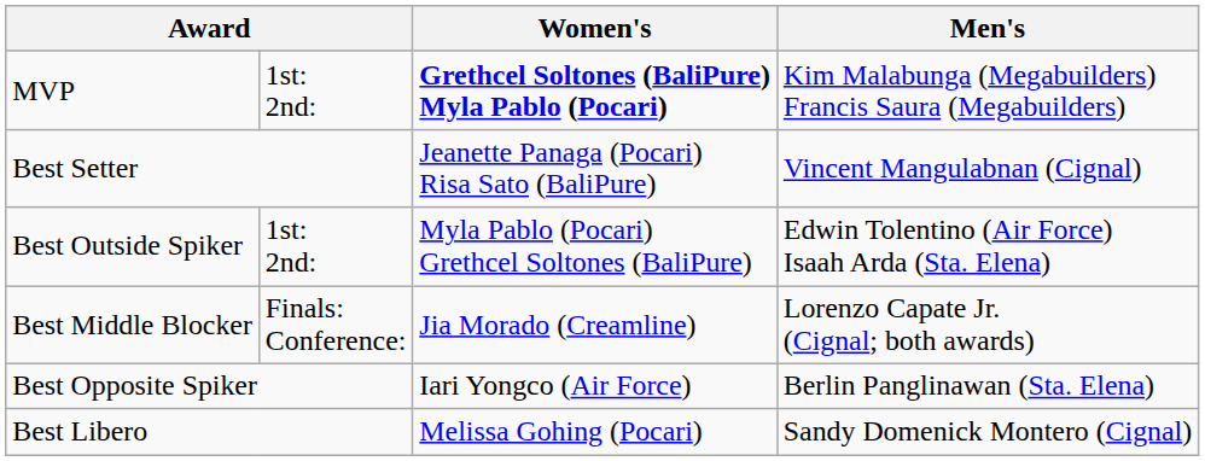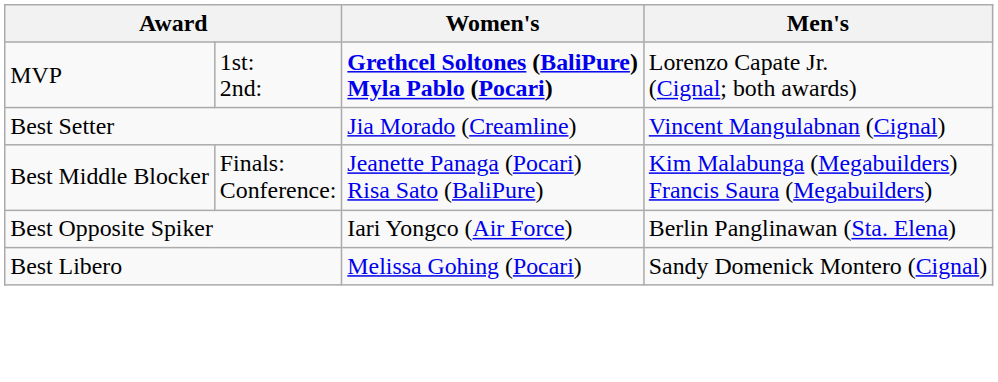 <table class="wikitable">
 <tr>
 <th colspan="2">Award</th>
 <th>Women's</th>
 <th>Men's</th>
 </tr>
 <tr>
 <td>MVP</td>
 <td>1st:<br>2nd:</td>
 <td><strong><a href='#'>Grethcel Soltones</a> (<a href='#'>BaliPure</a>) <br><a href='#'>Myla Pablo</a> (<a href='#'>Pocari</a>) </strong></td>
-<td><a href='#'>Kim Malabunga</a> (<a href='#'>Megabuilders</a>)<br><a href='#'>Francis Saura</a> (<a href='#'>Megabuilders</a>)</td>
+<td>Lorenzo Capate Jr.<br>(<a href='#'>Cignal</a>; both awards)</td>
 </tr>
 <tr>
 <td colspan="2">Best Setter</td>
-<td><a href='#'>Jeanette Panaga</a> (<a href='#'>Pocari</a>)<br> <a href='#'>Risa Sato</a> (<a href='#'>BaliPure</a>)</td>
+<td><a href='#'>Jia Morado</a> (<a href='#'>Creamline</a>)</td>
 <td><a href='#'>Vincent Mangulabnan</a> (<a href='#'>Cignal</a>)</td>
-</tr>
-<tr>
-<td>Best Outside Spiker</td>
-<td>1st:<br>2nd:</td>
-<td><a href='#'>Myla Pablo</a> (<a href='#'>Pocari</a>) <br> <a href='#'>Grethcel Soltones</a> (<a href='#'>BaliPure</a>)</td>
-<td>Edwin Tolentino (<a href='#'>Air Force</a>)<br>Isaah Arda (<a href='#'>Sta. Elena</a>)</td>
 </tr>
 <tr>
 <td>Best Middle Blocker</td>
 <td>Finals:<br>Conference:</td>
-<td><a href='#'>Jia Morado</a> (<a href='#'>Creamline</a>)</td>
-<td>Lorenzo Capate Jr.<br>(<a href='#'>Cignal</a>; both awards)</td>
+<td><a href='#'>Jeanette Panaga</a> (<a href='#'>Pocari</a>)<br> <a href='#'>Risa Sato</a> (<a href='#'>BaliPure</a>)</td>
+<td><a href='#'>Kim Malabunga</a> (<a href='#'>Megabuilders</a>)<br><a href='#'>Francis Saura</a> (<a href='#'>Megabuilders</a>)</td>
 </tr>
 <tr>
 <td colspan="2">Best Opposite Spiker</td>
 <td>Iari Yongco (<a href='#'>Air Force</a>)</td>
 <td>Berlin Panglinawan (<a href='#'>Sta. Elena</a>)</td>
 </tr>
 <tr>
 <td colspan="2">Best Libero</td>
 <td><a href='#'>Melissa Gohing</a> (<a href='#'>Pocari</a>)</td>
 <td>Sandy Domenick Montero (<a href='#'>Cignal</a>)</td>
 </tr>
 </table>
